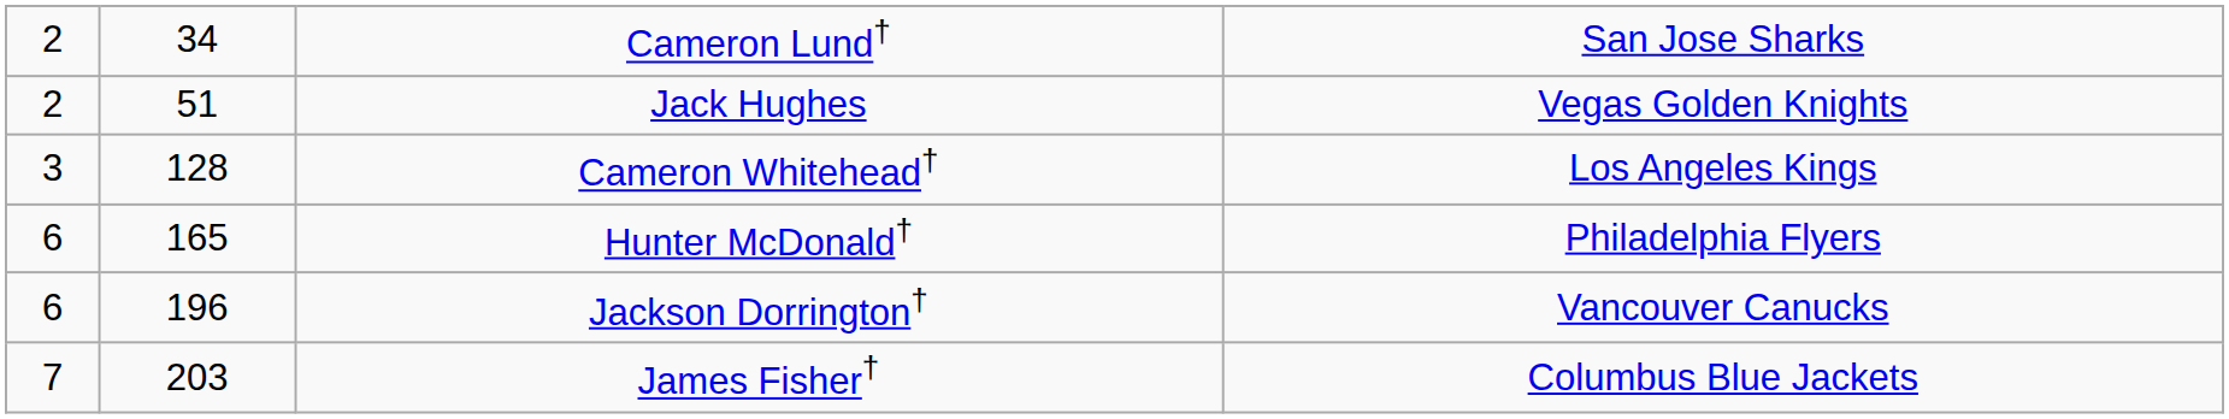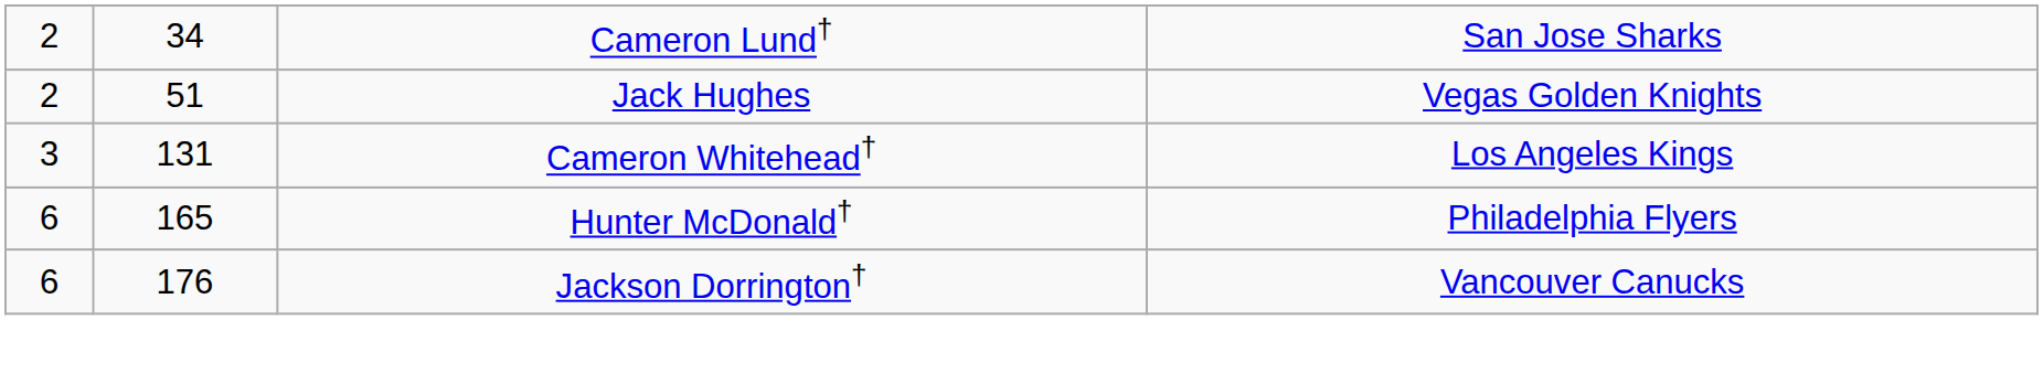 <table class="wikitable" width="60%">
 <tr align="center" bgcolor="">
 <td>2</td>
 <td>34</td>
 <td><a href='#'>Cameron Lund</a><sup>†</sup></td>
 <td><a href='#'>San Jose Sharks</a></td>
 </tr>
 <tr align="center" bgcolor="">
 <td>2</td>
 <td>51</td>
 <td><a href='#'>Jack Hughes</a></td>
 <td><a href='#'>Vegas Golden Knights</a></td>
 </tr>
 <tr align="center" bgcolor="">
 <td>3</td>
-<td>128</td>
+<td>131</td>
 <td><a href='#'>Cameron Whitehead</a><sup>†</sup></td>
 <td><a href='#'>Los Angeles Kings</a></td>
 </tr>
 <tr align="center" bgcolor="">
 <td>6</td>
 <td>165</td>
 <td><a href='#'>Hunter McDonald</a><sup>†</sup></td>
 <td><a href='#'>Philadelphia Flyers</a></td>
 </tr>
 <tr align="center" bgcolor="">
 <td>6</td>
-<td>196</td>
+<td>176</td>
 <td><a href='#'>Jackson Dorrington</a><sup>†</sup></td>
 <td><a href='#'>Vancouver Canucks</a></td>
 </tr>
-<tr align="center" bgcolor="">
-<td>7</td>
-<td>203</td>
-<td><a href='#'>James Fisher</a><sup>†</sup></td>
-<td><a href='#'>Columbus Blue Jackets</a></td>
-</tr>
 </table>
